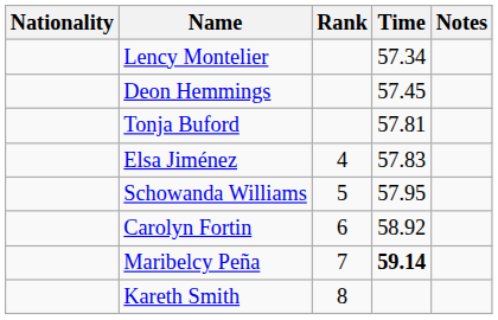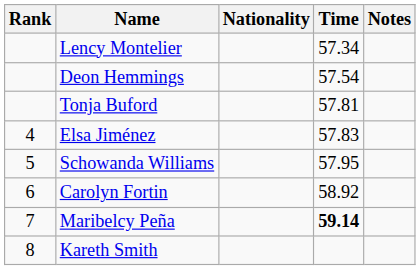 <table class="wikitable sortable" style="text-align:center">
 <tr>
+<th>Rank</th>
+<th>Name</th>
 <th>Nationality</th>
-<th>Name</th>
-<th>Rank</th>
 <th>Time</th>
 <th>Notes</th>
 </tr>
 <tr>
+<td></td>
+<td align=left><a href='#'>Lency Montelier</a></td>
 <td align=left></td>
-<td align=left><a href='#'>Lency Montelier</a></td>
-<td></td>
 <td>57.34</td>
 <td></td>
 </tr>
 <tr>
+<td></td>
+<td align=left><a href='#'>Deon Hemmings</a></td>
 <td align=left></td>
-<td align=left><a href='#'>Deon Hemmings</a></td>
-<td></td>
-<td>57.45</td>
+<td>57.54</td>
 <td></td>
 </tr>
 <tr>
+<td></td>
+<td align=left><a href='#'>Tonja Buford</a></td>
 <td align=left></td>
-<td align=left><a href='#'>Tonja Buford</a></td>
-<td></td>
 <td>57.81</td>
 <td></td>
 </tr>
 <tr>
+<td>4</td>
+<td align=left><a href='#'>Elsa Jiménez</a></td>
 <td align=left></td>
-<td align=left><a href='#'>Elsa Jiménez</a></td>
-<td>4</td>
 <td>57.83</td>
 <td></td>
 </tr>
 <tr>
+<td>5</td>
+<td align=left><a href='#'>Schowanda Williams</a></td>
 <td align=left></td>
-<td align=left><a href='#'>Schowanda Williams</a></td>
-<td>5</td>
 <td>57.95</td>
 <td></td>
 </tr>
 <tr>
+<td>6</td>
+<td align=left><a href='#'>Carolyn Fortin</a></td>
 <td align=left></td>
-<td align=left><a href='#'>Carolyn Fortin</a></td>
-<td>6</td>
 <td>58.92</td>
 <td></td>
 </tr>
 <tr>
+<td>7</td>
+<td align=left><a href='#'>Maribelcy Peña</a></td>
 <td align=left></td>
-<td align=left><a href='#'>Maribelcy Peña</a></td>
-<td>7</td>
 <td><strong>59.14</strong></td>
 <td></td>
 </tr>
 <tr>
+<td>8</td>
+<td align=left><a href='#'>Kareth Smith</a></td>
 <td align=left></td>
-<td align=left><a href='#'>Kareth Smith</a></td>
-<td>8</td>
 <td></td>
 <td></td>
 </tr>
 </table>
